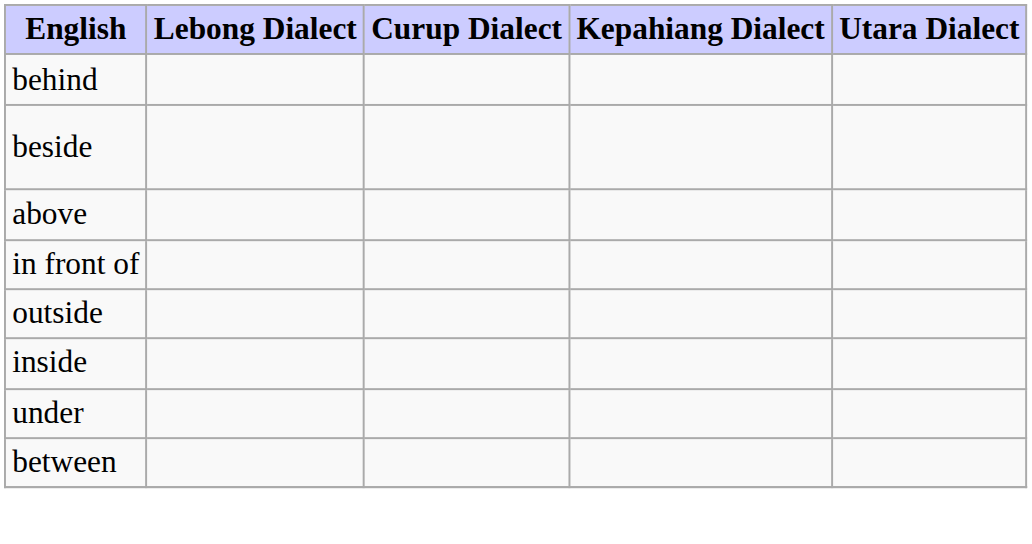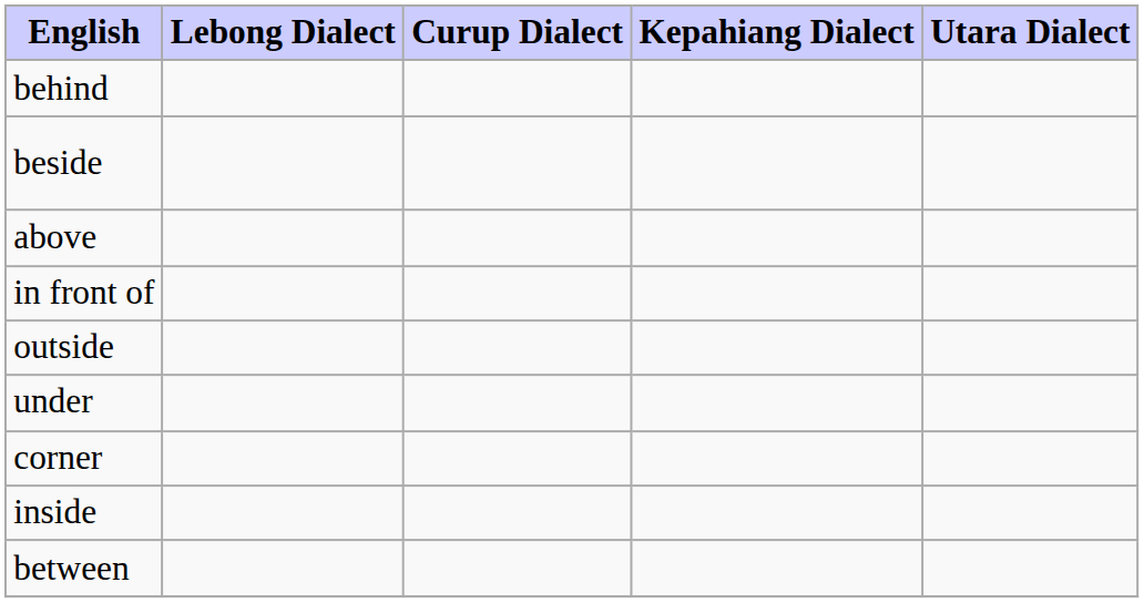 <table class="wikitable">
 <tr>
 <th style="background: #CCCCFF;">English</th>
 <th style="background: #CCCCFF;">Lebong Dialect</th>
 <th style="background: #CCCCFF;">Curup Dialect</th>
 <th style="background: #CCCCFF;">Kepahiang Dialect</th>
 <th style="background: #CCCCFF;">Utara Dialect</th>
 </tr>
 <tr>
 <td>behind</td>
 <td><br></td>
 <td><br></td>
 <td><br></td>
 <td><br></td>
 </tr>
 <tr>
 <td>beside</td>
 <td><br></td>
 <td><br></td>
 <td><br><br></td>
 <td><br></td>
 </tr>
 <tr>
 <td>above</td>
 <td></td>
 <td></td>
 <td></td>
 <td></td>
 </tr>
 <tr>
 <td>in front of</td>
 <td></td>
 <td></td>
 <td></td>
 <td></td>
 </tr>
 <tr>
 <td>outside</td>
 <td></td>
 <td></td>
 <td></td>
 <td></td>
 </tr>
 <tr>
-<td>inside</td>
+<td>under</td>
 <td></td>
 <td></td>
 <td></td>
 <td></td>
 </tr>
 <tr>
-<td>under</td>
+<td>corner</td>
+<td></td>
+<td></td>
+<td></td>
+<td></td>
+</tr>
+<tr>
+<td>inside</td>
 <td></td>
 <td></td>
 <td></td>
 <td></td>
 </tr>
 <tr>
 <td>between</td>
 <td></td>
 <td></td>
 <td></td>
 <td></td>
 </tr>
 <tr>
 </tr>
 </table>
